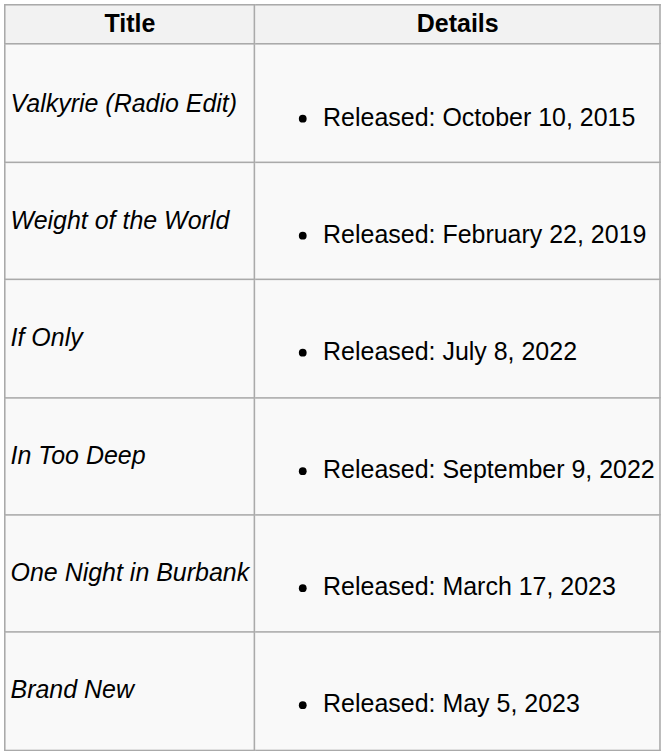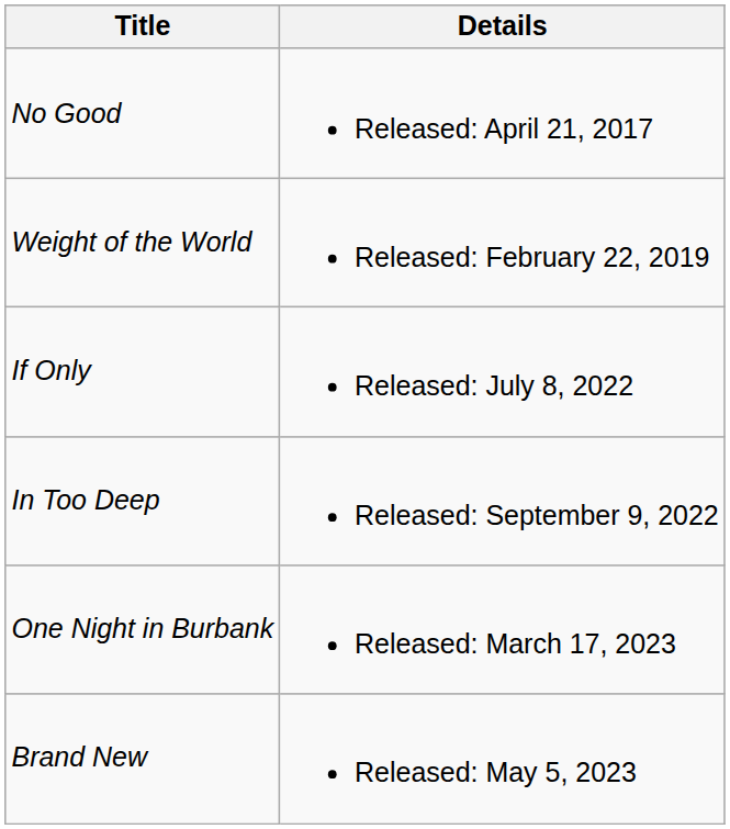 <table class="wikitable">
 <tr>
 <th>Title</th>
 <th>Details</th>
 </tr>
 <tr>
-<td><em>Valkyrie (Radio Edit)</em></td>
-<td><br><ul><li>Released: October 10, 2015</li></ul></td>
+<td><em>No Good</em></td>
+<td><br><ul><li>Released: April 21, 2017</li></ul></td>
 </tr>
 <tr>
 <td><em>Weight of the World</em></td>
 <td><br><ul><li>Released: February 22, 2019</li></ul></td>
 </tr>
 <tr>
 <td><em>If Only</em></td>
 <td><br><ul><li>Released: July 8, 2022</li></ul></td>
 </tr>
 <tr>
 <td><em>In Too Deep</em></td>
 <td><br><ul><li>Released: September 9, 2022</li></ul></td>
 </tr>
 <tr>
 <td><em>One Night in Burbank</em></td>
 <td><br><ul><li>Released: March 17, 2023</li></ul></td>
 </tr>
 <tr>
 <td><em>Brand New</em></td>
 <td><br><ul><li>Released: May 5, 2023</li></ul></td>
 </tr>
 </table>
